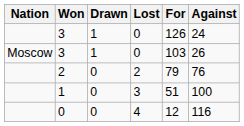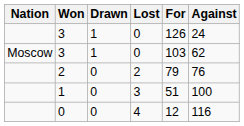 <table class="wikitable">
 <tr>
 <th>Nation</th>
 <th>Won</th>
 <th>Drawn</th>
 <th>Lost</th>
 <th>For</th>
 <th>Against</th>
 </tr>
 <tr>
 <td></td>
 <td>3</td>
 <td>1</td>
 <td>0</td>
 <td>126</td>
 <td>24</td>
 </tr>
 <tr>
 <td ruw7>Moscow</td>
 <td>3</td>
 <td>1</td>
 <td>0</td>
 <td>103</td>
-<td>26</td>
+<td>62</td>
 </tr>
 <tr>
 <td></td>
 <td>2</td>
 <td>0</td>
 <td>2</td>
 <td>79</td>
 <td>76</td>
 </tr>
 <tr>
 <td></td>
 <td>1</td>
 <td>0</td>
 <td>3</td>
 <td>51</td>
 <td>100</td>
 </tr>
 <tr>
 <td></td>
 <td>0</td>
 <td>0</td>
 <td>4</td>
 <td>12</td>
 <td>116</td>
 </tr>
 </table>
